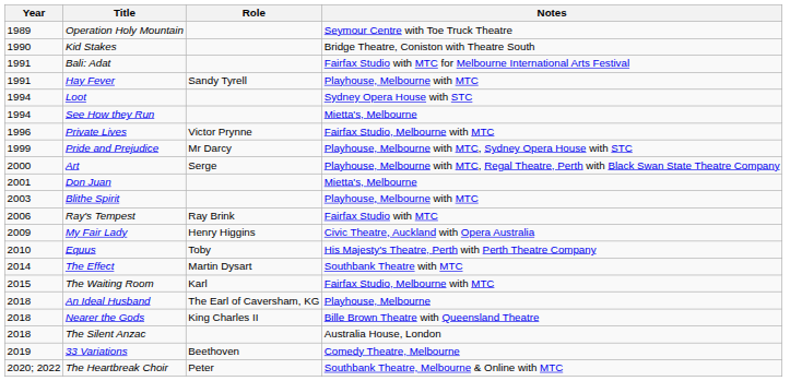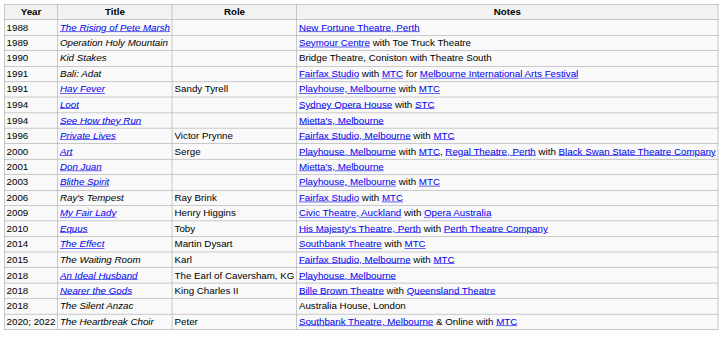 <table class="wikitable">
 <tr>
 <th>Year</th>
 <th>Title</th>
 <th>Role</th>
 <th>Notes</th>
+</tr>
+<tr>
+<td>1988</td>
+<td><em><a href='#'>The Rising of Pete Marsh</a></em></td>
+<td></td>
+<td><a href='#'>New Fortune Theatre, Perth</a></td>
 </tr>
 <tr>
 <td>1989</td>
 <td><em>Operation Holy Mountain</em></td>
 <td></td>
 <td><a href='#'>Seymour Centre</a> with Toe Truck Theatre</td>
 </tr>
 <tr>
 <td>1990</td>
 <td><em>Kid Stakes</em></td>
 <td></td>
 <td>Bridge Theatre, Coniston with Theatre South</td>
 </tr>
 <tr>
 <td>1991</td>
 <td><em>Bali: Adat</em></td>
 <td></td>
 <td><a href='#'>Fairfax Studio</a> with <a href='#'>MTC</a> for <a href='#'>Melbourne International Arts Festival</a></td>
 </tr>
 <tr>
 <td>1991</td>
 <td><em><a href='#'>Hay Fever</a></em></td>
 <td>Sandy Tyrell</td>
 <td><a href='#'>Playhouse, Melbourne</a> with <a href='#'>MTC</a></td>
 </tr>
 <tr>
 <td>1994</td>
 <td><em><a href='#'>Loot</a></em></td>
 <td></td>
 <td><a href='#'>Sydney Opera House</a> with <a href='#'>STC</a></td>
 </tr>
 <tr>
 <td>1994</td>
 <td><em><a href='#'>See How they Run</a></em></td>
 <td></td>
 <td><a href='#'>Mietta's, Melbourne</a></td>
 </tr>
 <tr>
 <td>1996</td>
 <td><em><a href='#'>Private Lives</a></em></td>
 <td>Victor Prynne</td>
 <td><a href='#'>Fairfax Studio, Melbourne</a> with <a href='#'>MTC</a></td>
-</tr>
-<tr>
-<td>1999</td>
-<td><em><a href='#'>Pride and Prejudice</a></em></td>
-<td>Mr Darcy</td>
-<td><a href='#'>Playhouse, Melbourne</a> with <a href='#'>MTC</a>, <a href='#'>Sydney Opera House</a> with <a href='#'>STC</a></td>
 </tr>
 <tr>
 <td>2000</td>
 <td><em><a href='#'>Art</a></em></td>
 <td>Serge</td>
 <td><a href='#'>Playhouse, Melbourne</a> with <a href='#'>MTC</a>, <a href='#'>Regal Theatre, Perth</a> with <a href='#'>Black Swan State Theatre Company</a></td>
 </tr>
 <tr>
 <td>2001</td>
 <td><em><a href='#'>Don Juan</a></em></td>
 <td></td>
 <td><a href='#'>Mietta's, Melbourne</a></td>
 </tr>
 <tr>
 <td>2003</td>
 <td><em><a href='#'>Blithe Spirit</a></em></td>
 <td></td>
 <td><a href='#'>Playhouse, Melbourne</a> with <a href='#'>MTC</a></td>
 </tr>
 <tr>
 <td>2006</td>
 <td><em>Ray's Tempest</em></td>
 <td>Ray Brink</td>
 <td><a href='#'>Fairfax Studio</a> with <a href='#'>MTC</a></td>
 </tr>
 <tr>
 <td>2009</td>
 <td><em><a href='#'>My Fair Lady</a></em></td>
 <td>Henry Higgins</td>
 <td><a href='#'>Civic Theatre, Auckland</a> with <a href='#'>Opera Australia</a></td>
 </tr>
 <tr>
 <td>2010</td>
 <td><em><a href='#'>Equus</a></em></td>
 <td>Toby</td>
 <td><a href='#'>His Majesty's Theatre, Perth</a> with <a href='#'>Perth Theatre Company</a></td>
 </tr>
 <tr>
 <td>2014</td>
 <td><em><a href='#'>The Effect</a></em></td>
 <td>Martin Dysart</td>
 <td><a href='#'>Southbank Theatre</a> with <a href='#'>MTC</a></td>
 </tr>
 <tr>
 <td>2015</td>
 <td><em>The Waiting Room</em></td>
 <td>Karl</td>
 <td><a href='#'>Fairfax Studio, Melbourne</a> with <a href='#'>MTC</a></td>
 </tr>
 <tr>
 <td>2018</td>
 <td><em><a href='#'>An Ideal Husband</a></em></td>
 <td>The Earl of Caversham, KG</td>
 <td><a href='#'>Playhouse, Melbourne</a></td>
 </tr>
 <tr>
 <td>2018</td>
 <td><em><a href='#'>Nearer the Gods</a></em></td>
 <td>King Charles II</td>
 <td><a href='#'>Bille Brown Theatre</a> with <a href='#'>Queensland Theatre</a></td>
 </tr>
 <tr>
 <td>2018</td>
 <td><em>The Silent Anzac</em></td>
 <td></td>
 <td>Australia House, London</td>
 </tr>
 <tr>
-<td>2019</td>
-<td><em><a href='#'>33 Variations</a></em></td>
-<td>Beethoven</td>
-<td><a href='#'>Comedy Theatre, Melbourne</a></td>
-</tr>
-<tr>
 <td>2020; 2022</td>
 <td><em>The Heartbreak Choir</em></td>
 <td>Peter</td>
 <td><a href='#'>Southbank Theatre, Melbourne</a> & Online with <a href='#'>MTC</a></td>
 </tr>
 </table>
